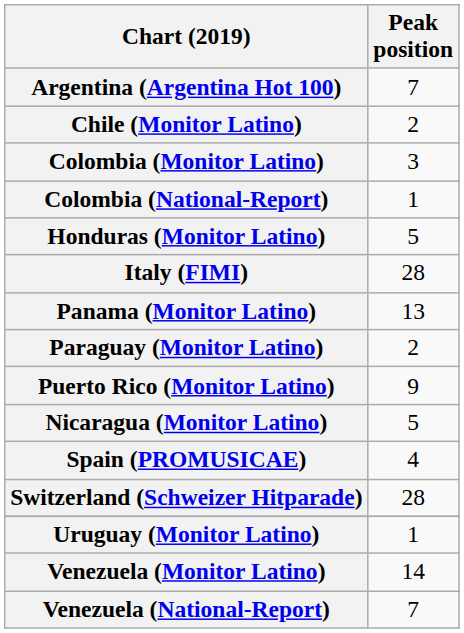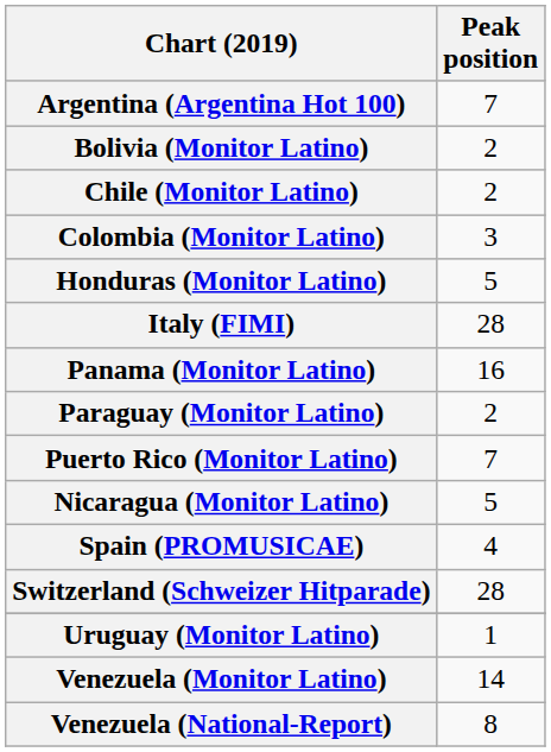 <table class="wikitable sortable plainrowheaders" style="text-align:center">
 <tr>
 <th scope="col">Chart (2019)</th>
 <th scope="col">Peak<br>position</th>
 </tr>
 <tr>
 <th scope="row">Argentina (<a href='#'>Argentina Hot 100</a>)</th>
 <td>7</td>
 </tr>
 <tr>
+<th scope="row">Bolivia (<a href='#'>Monitor Latino</a>)</th>
+<td>2</td>
+</tr>
+<tr>
 <th scope="row">Chile (<a href='#'>Monitor Latino</a>)</th>
 <td>2</td>
 </tr>
 <tr>
 <th scope="row">Colombia (<a href='#'>Monitor Latino</a>)</th>
 <td>3</td>
-</tr>
-<tr>
-<th scope="row">Colombia (<a href='#'>National-Report</a>)</th>
-<td>1</td>
 </tr>
 <tr>
 <th scope="row">Honduras (<a href='#'>Monitor Latino</a>)</th>
 <td>5</td>
 </tr>
 <tr>
 <th scope="row">Italy (<a href='#'>FIMI</a>)</th>
 <td>28</td>
 </tr>
 <tr>
 <th scope="row">Panama (<a href='#'>Monitor Latino</a>)</th>
-<td>13</td>
+<td>16</td>
 </tr>
 <tr>
 <th scope="row">Paraguay (<a href='#'>Monitor Latino</a>)</th>
 <td>2</td>
 </tr>
 <tr>
 <th scope="row">Puerto Rico (<a href='#'>Monitor Latino</a>)</th>
-<td>9</td>
+<td>7</td>
 </tr>
 <tr>
 <th scope="row">Nicaragua (<a href='#'>Monitor Latino</a>)</th>
 <td>5</td>
 </tr>
 <tr>
 <th scope="row">Spain (<a href='#'>PROMUSICAE</a>)</th>
 <td>4</td>
 </tr>
 <tr>
 <th scope="row">Switzerland (<a href='#'>Schweizer Hitparade</a>)</th>
 <td>28</td>
 </tr>
 <tr>
 </tr>
 <tr>
 </tr>
 <tr>
 </tr>
 <tr>
 </tr>
 <tr>
 <th scope="row">Uruguay (<a href='#'>Monitor Latino</a>)</th>
 <td>1</td>
 </tr>
 <tr>
 <th scope="row">Venezuela (<a href='#'>Monitor Latino</a>)</th>
 <td>14</td>
 </tr>
 <tr>
 <th scope="row">Venezuela (<a href='#'>National-Report</a>)</th>
-<td>7</td>
+<td>8</td>
 </tr>
 </table>
